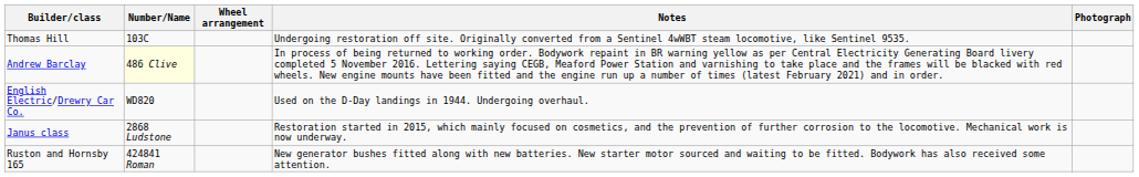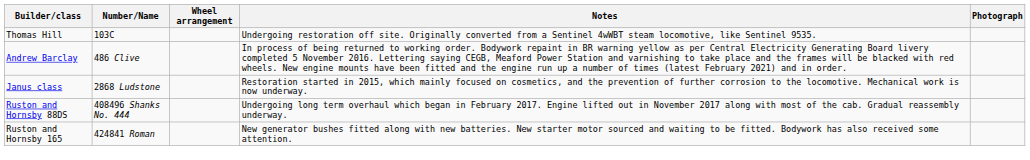 <table class="wikitable">
 <tr>
 <th>Builder/class</th>
 <th>Number/Name</th>
 <th>Wheel arrangement</th>
 <th>Notes</th>
 <th>Photograph</th>
 </tr>
 <tr>
 <td>Thomas Hill</td>
 <td>103C</td>
 <td></td>
 <td>Undergoing restoration off site. Originally converted from a Sentinel 4wWBT steam locomotive, like Sentinel 9535.</td>
 <td></td>
 </tr>
 <tr>
 <td><a href='#'>Andrew Barclay</a></td>
-<td style="background: lightyellow;">486 <em>Clive</em></td>
+<td>486 <em>Clive</em></td>
 <td></td>
 <td>In process of being returned to working order. Bodywork repaint in BR warning yellow as per Central Electricity Generating Board livery completed 5 November 2016. Lettering saying CEGB, Meaford Power Station and varnishing to take place and the frames will be blacked with red wheels. New engine mounts have been fitted and the engine run up a number of times (latest February 2021) and in order.</td>
-<td></td>
-</tr>
-<tr>
-<td><a href='#'>English Electric</a>/<a href='#'>Drewry Car Co.</a></td>
-<td>WD820</td>
-<td></td>
-<td>Used on the D-Day landings in 1944. Undergoing overhaul.</td>
 <td></td>
 </tr>
 <tr>
 <td><a href='#'>Janus class</a></td>
 <td>2868 <em>Ludstone</em></td>
 <td></td>
 <td>Restoration started in 2015, which mainly focused on cosmetics, and the prevention of further corrosion to the locomotive. Mechanical work is now underway.</td>
 <td></td>
 </tr>
 <tr>
+<td><a href='#'>Ruston and Hornsby</a> 88DS</td>
+<td>408496 <em>Shanks No. 444</em></td>
+<td></td>
+<td>Undergoing long term overhaul which began in February 2017.  Engine lifted out in November 2017 along with most of the cab. Gradual reassembly underway.</td>
+<td></td>
+</tr>
+<tr>
 <td>Ruston and Hornsby 165</td>
 <td>424841 <em>Roman</em></td>
 <td></td>
 <td>New generator bushes fitted along with new batteries. New starter motor sourced and waiting to be fitted. Bodywork has also received some attention.</td>
 <td></td>
 </tr>
 </table>
